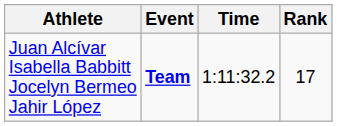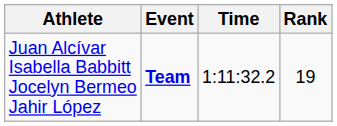 <table class="wikitable" style="text-align:center; font-size:90%">
 <tr>
 <th>Athlete</th>
 <th>Event</th>
 <th>Time</th>
 <th>Rank</th>
 </tr>
 <tr>
 <td align=left><a href='#'>Juan Alcívar</a><br><a href='#'>Isabella Babbitt</a><br><a href='#'>Jocelyn Bermeo</a><br><a href='#'>Jahir López</a></td>
 <td align=left><strong><a href='#'>Team</a></strong></td>
 <td>1:11:32.2</td>
-<td>17</td>
+<td>19</td>
 </tr>
 </table>
